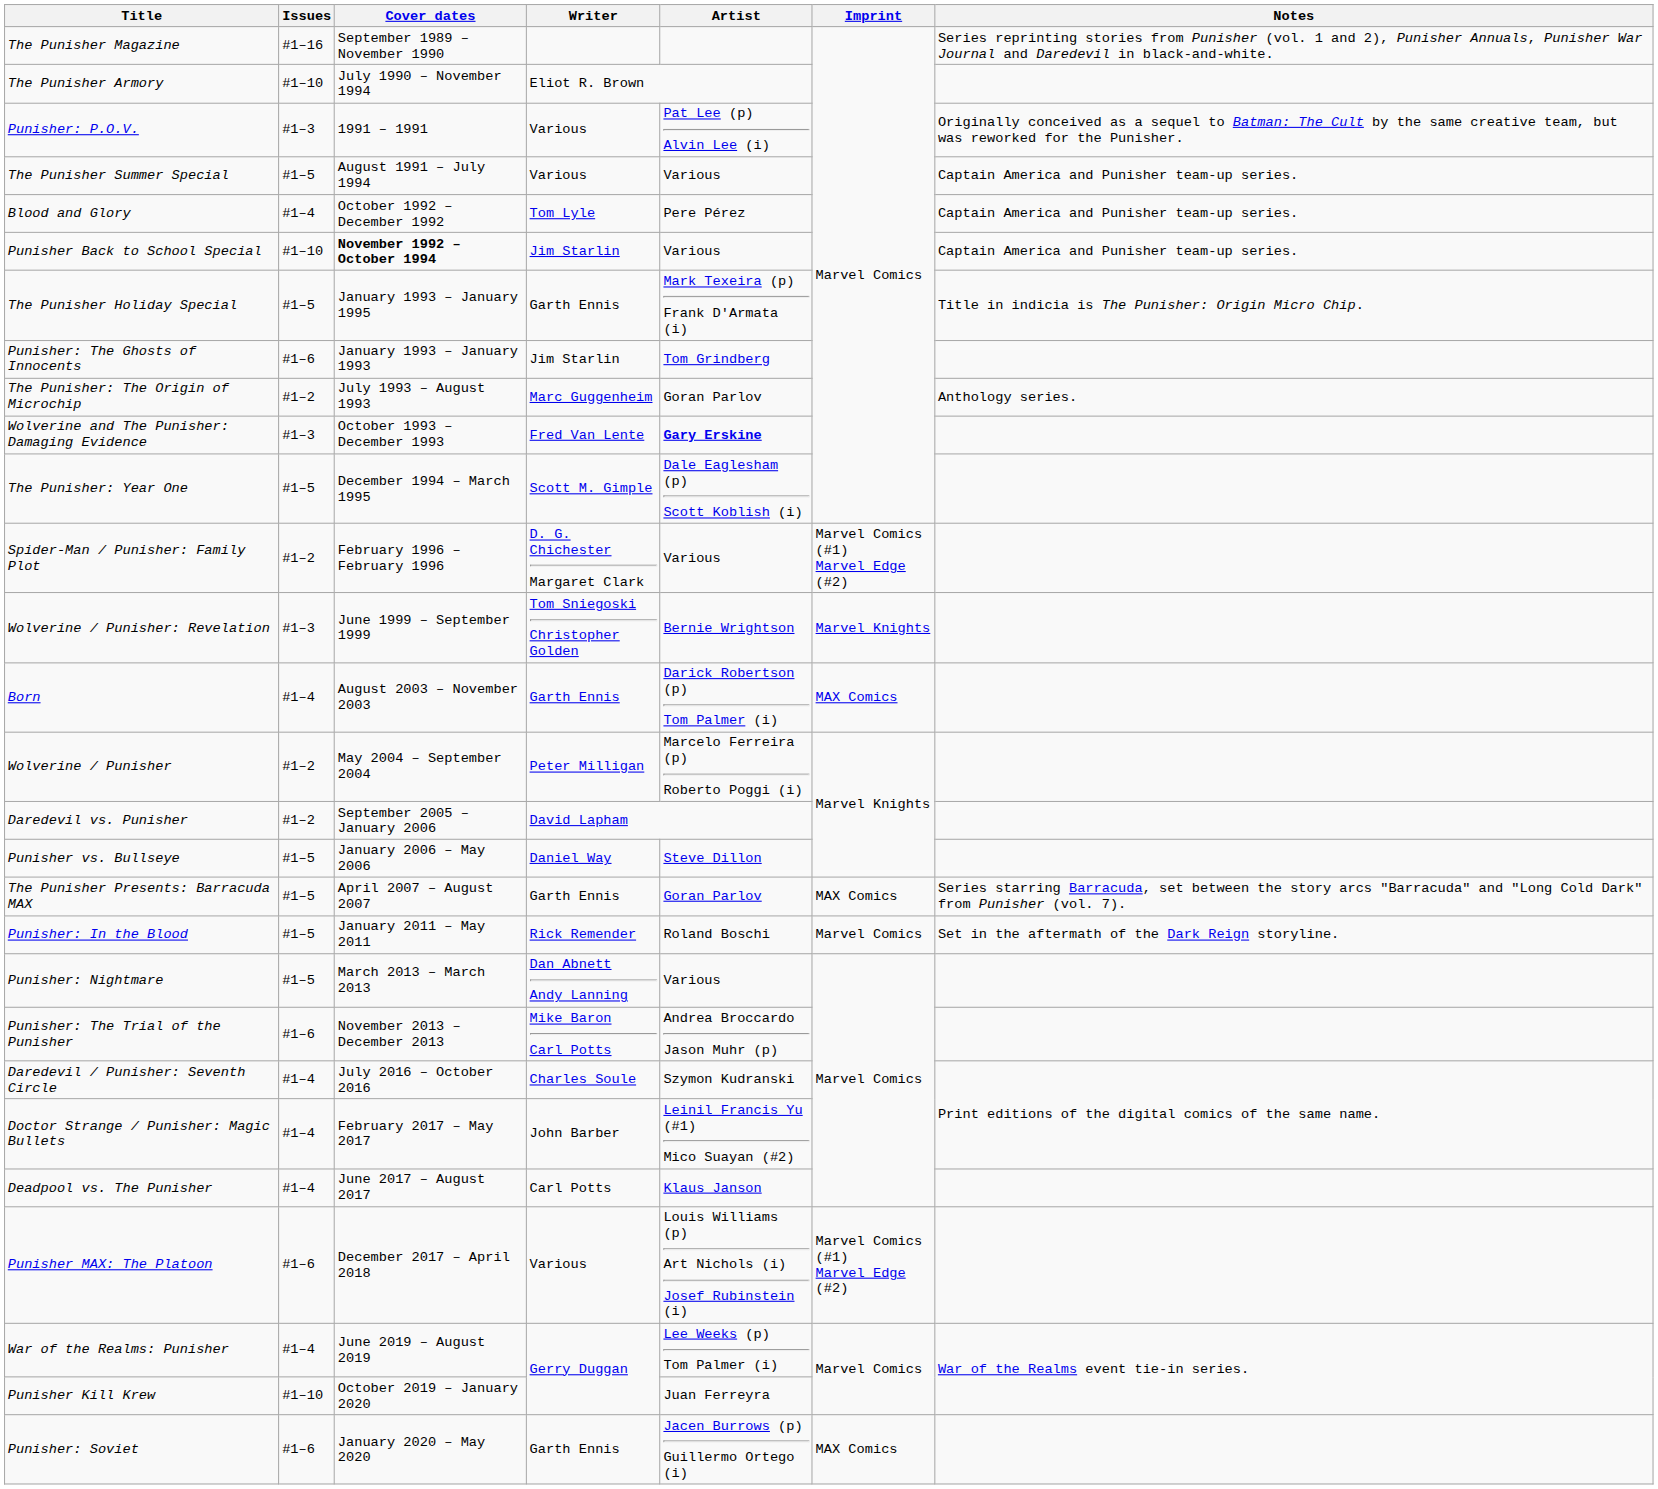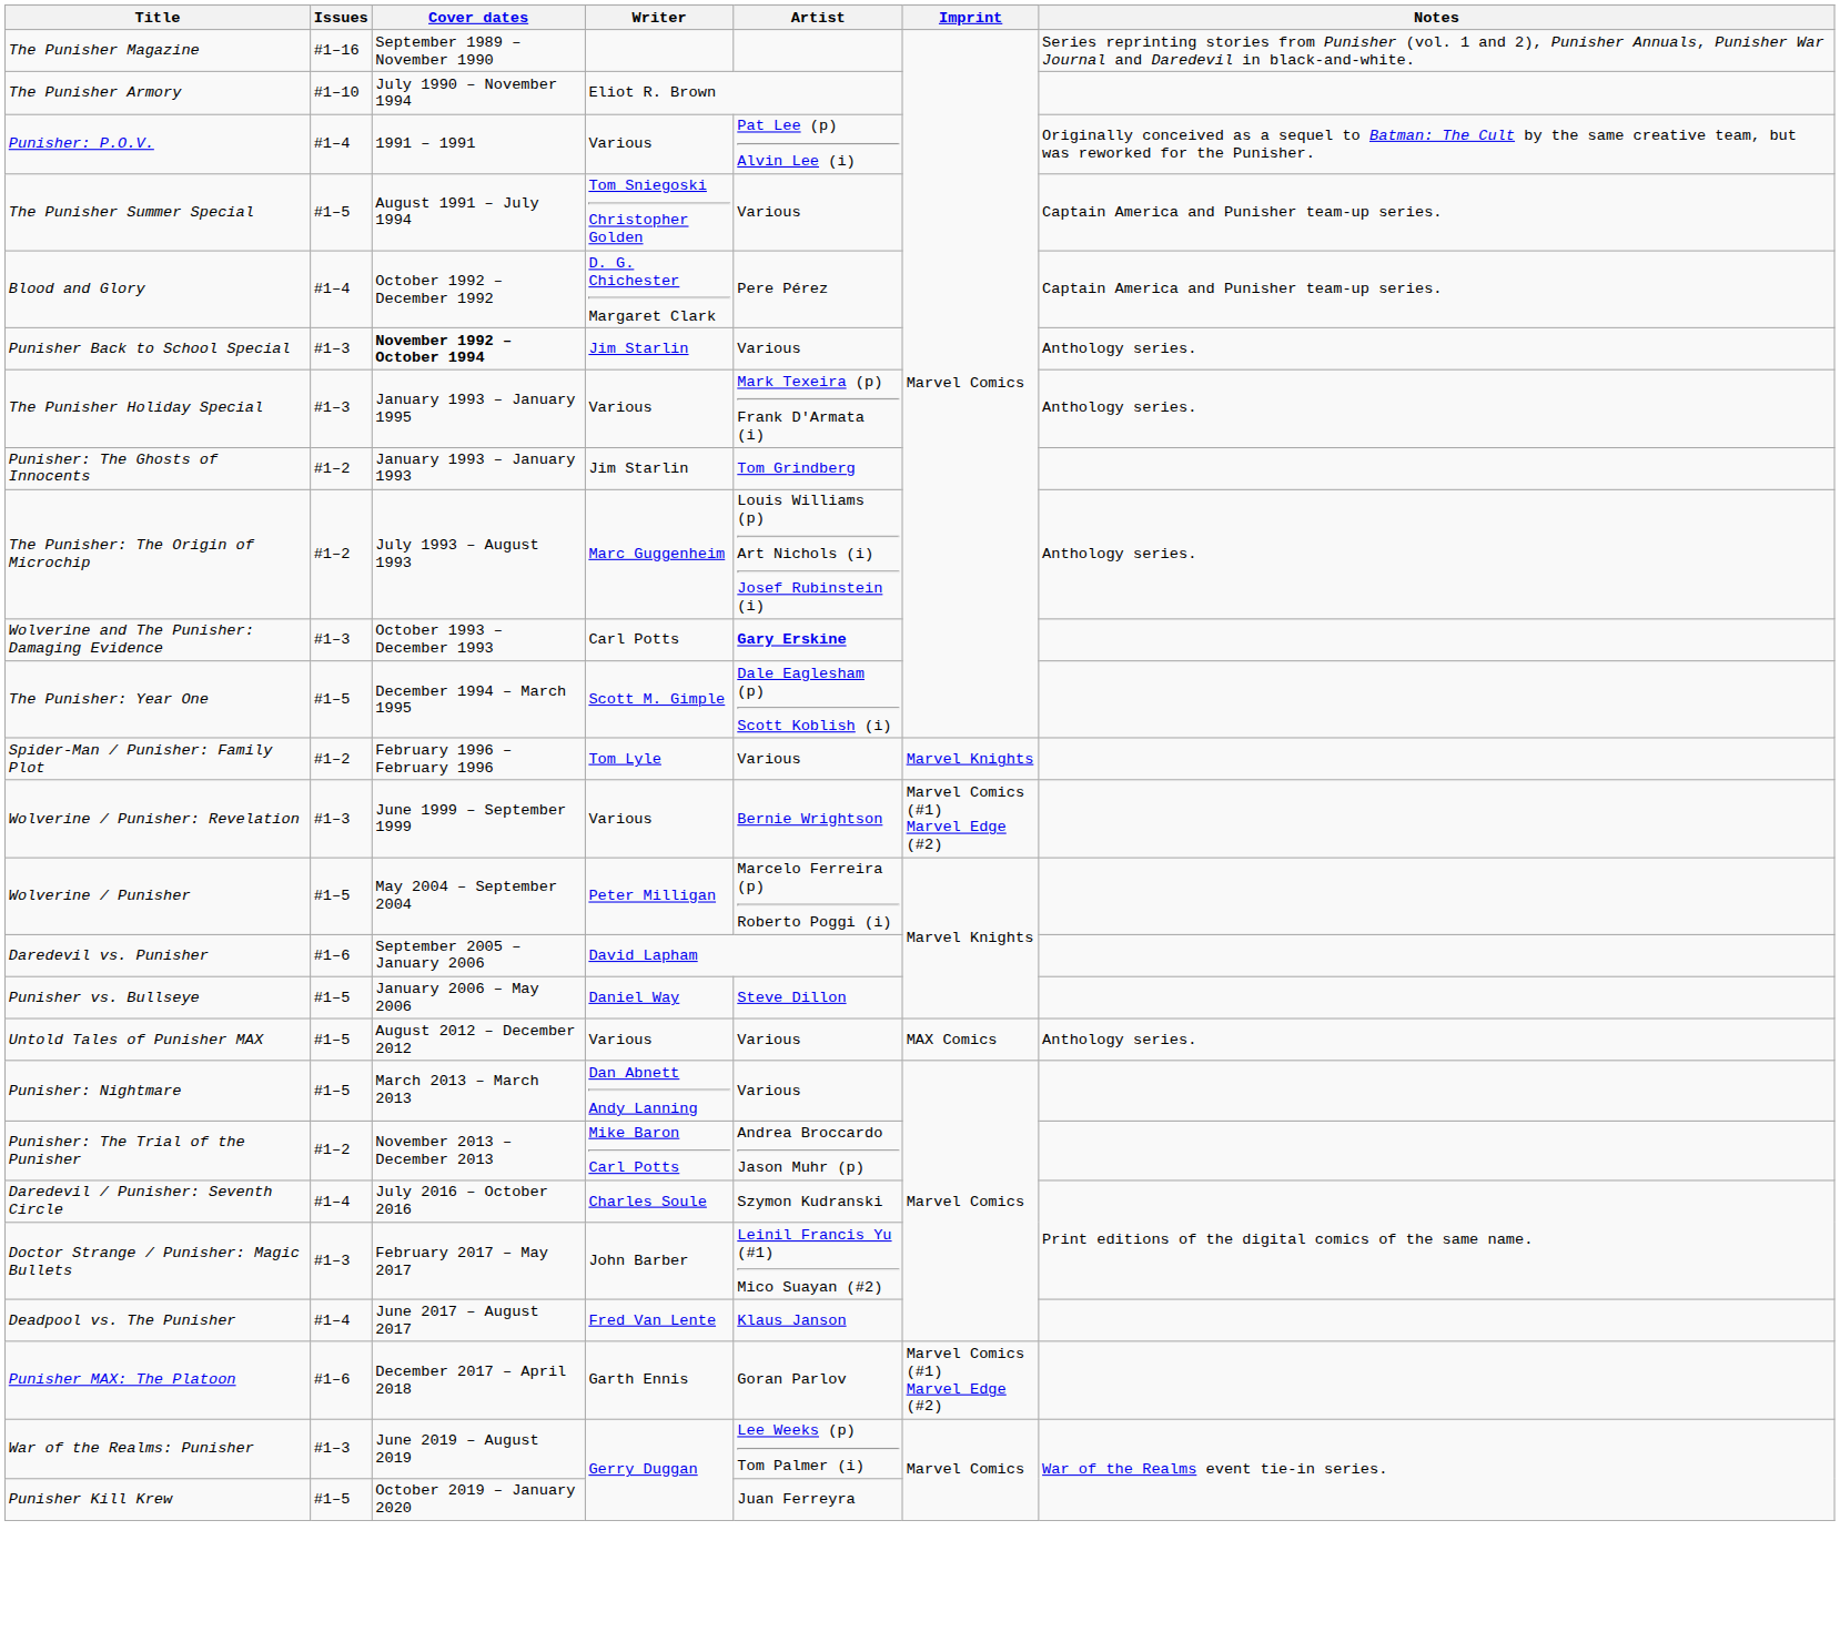 <table class="wikitable">
 <tr>
 <th>Title</th>
 <th>Issues</th>
 <th><a href='#'>Cover dates</a></th>
 <th>Writer</th>
 <th>Artist</th>
 <th><a href='#'>Imprint</a></th>
 <th>Notes</th>
 </tr>
 <tr>
 <td><em>The Punisher Magazine</em></td>
 <td>#1–16</td>
 <td>September 1989 – November 1990</td>
 <td></td>
 <td></td>
 <td rowspan="11">Marvel Comics</td>
 <td>Series reprinting stories from <em>Punisher</em> (vol. 1 and 2), <em>Punisher Annuals</em>, <em>Punisher War Journal</em> and <em>Daredevil</em> in black-and-white.</td>
 </tr>
 <tr>
 <td><em>The Punisher Armory</em></td>
 <td>#1–10</td>
 <td>July 1990 – November 1994</td>
 <td colspan="2">Eliot R. Brown</td>
 <td></td>
 </tr>
 <tr>
 <td><em><a href='#'>Punisher: P.O.V.</a></em></td>
-<td>#1–3</td>
+<td>#1–4</td>
 <td>1991 – 1991</td>
 <td>Various</td>
 <td><a href='#'>Pat Lee</a> (p)<hr><a href='#'>Alvin Lee</a> (i)</td>
 <td>Originally conceived as a sequel to <em><a href='#'>Batman: The Cult</a></em> by the same creative team, but was reworked for the Punisher.</td>
 </tr>
 <tr>
 <td><em>The Punisher Summer Special</em></td>
 <td>#1–5</td>
 <td>August 1991 – July 1994</td>
-<td>Various</td>
+<td><a href='#'>Tom Sniegoski</a><hr><a href='#'>Christopher Golden</a></td>
 <td>Various</td>
 <td>Captain America and Punisher team-up series.</td>
 </tr>
 <tr>
 <td><em>Blood and Glory</em></td>
 <td>#1–4</td>
 <td>October 1992 – December 1992</td>
-<td><a href='#'>Tom Lyle</a></td>
+<td><a href='#'>D. G. Chichester</a><hr>Margaret Clark</td>
 <td>Pere Pérez</td>
 <td>Captain America and Punisher team-up series.</td>
 </tr>
 <tr>
 <td><em>Punisher Back to School Special</em></td>
-<td>#1–10</td>
+<td>#1–3</td>
 <td><strong>November 1992 – October 1994</strong></td>
 <td><a href='#'>Jim Starlin</a></td>
 <td>Various</td>
-<td>Captain America and Punisher team-up series.</td>
+<td>Anthology series.</td>
 </tr>
 <tr>
 <td><em>The Punisher Holiday Special</em></td>
-<td>#1–5</td>
+<td>#1–3</td>
 <td>January 1993 – January 1995</td>
-<td>Garth Ennis</td>
+<td>Various</td>
 <td><a href='#'>Mark Texeira</a> (p)<hr>Frank D'Armata (i)</td>
-<td>Title in indicia is <em>The Punisher: Origin Micro Chip</em>.</td>
+<td>Anthology series.</td>
 </tr>
 <tr>
 <td><em>Punisher: The Ghosts of Innocents</em></td>
-<td>#1–6</td>
+<td>#1–2</td>
 <td>January 1993 – January 1993</td>
 <td>Jim Starlin</td>
 <td><a href='#'>Tom Grindberg</a></td>
 <td></td>
 </tr>
 <tr>
 <td><em>The Punisher: The Origin of Microchip</em></td>
 <td>#1–2</td>
 <td>July 1993 – August 1993</td>
 <td><a href='#'>Marc Guggenheim</a></td>
-<td>Goran Parlov</td>
+<td>Louis Williams (p)<hr>Art Nichols (i)<hr><a href='#'>Josef Rubinstein</a> (i)</td>
 <td>Anthology series.</td>
 </tr>
 <tr>
 <td><em>Wolverine and The Punisher: Damaging Evidence</em></td>
 <td>#1–3</td>
 <td>October 1993 – December 1993</td>
-<td><a href='#'>Fred Van Lente</a></td>
+<td>Carl Potts</td>
 <td><strong><a href='#'>Gary Erskine</a></strong></td>
 <td></td>
 </tr>
 <tr>
 <td><em>The Punisher: Year One</em></td>
 <td>#1–5</td>
 <td>December 1994 – March 1995</td>
 <td><a href='#'>Scott M. Gimple</a></td>
 <td><a href='#'>Dale Eaglesham</a> (p)<hr><a href='#'>Scott Koblish</a> (i)</td>
 <td></td>
 </tr>
 <tr>
 <td><em>Spider-Man / Punisher: Family Plot</em></td>
 <td>#1–2</td>
 <td>February 1996 – February 1996</td>
-<td><a href='#'>D. G. Chichester</a><hr>Margaret Clark</td>
+<td><a href='#'>Tom Lyle</a></td>
 <td>Various</td>
-<td>Marvel Comics (#1)<br><a href='#'>Marvel Edge</a> (#2)</td>
+<td><a href='#'>Marvel Knights</a></td>
 <td></td>
 </tr>
 <tr>
 <td><em>Wolverine / Punisher: Revelation</em></td>
 <td>#1–3</td>
 <td>June 1999 – September 1999</td>
-<td><a href='#'>Tom Sniegoski</a><hr><a href='#'>Christopher Golden</a></td>
+<td>Various</td>
 <td><a href='#'>Bernie Wrightson</a></td>
-<td><a href='#'>Marvel Knights</a></td>
-<td></td>
-</tr>
-<tr>
-<td><em><a href='#'>Born</a></em></td>
-<td>#1–4</td>
-<td>August 2003 – November 2003</td>
-<td><a href='#'>Garth Ennis</a></td>
-<td><a href='#'>Darick Robertson</a> (p)<hr><a href='#'>Tom Palmer</a> (i)</td>
-<td><a href='#'>MAX Comics</a></td>
+<td>Marvel Comics (#1)<br><a href='#'>Marvel Edge</a> (#2)</td>
 <td></td>
 </tr>
 <tr>
 <td><em>Wolverine / Punisher</em></td>
-<td>#1–2</td>
+<td>#1–5</td>
 <td>May 2004 – September 2004</td>
 <td><a href='#'>Peter Milligan</a></td>
 <td>Marcelo Ferreira (p)<hr>Roberto Poggi (i)</td>
 <td rowspan="3">Marvel Knights</td>
 <td></td>
 </tr>
 <tr>
 <td><em>Daredevil vs. Punisher</em></td>
-<td>#1–2</td>
+<td>#1–6</td>
 <td>September 2005 – January 2006</td>
 <td colspan="2"><a href='#'>David Lapham</a></td>
 <td></td>
 </tr>
 <tr>
 <td><em>Punisher vs. Bullseye</em></td>
 <td>#1–5</td>
 <td>January 2006 – May 2006</td>
 <td><a href='#'>Daniel Way</a></td>
 <td><a href='#'>Steve Dillon</a></td>
 <td></td>
 </tr>
 <tr>
-<td><em>The Punisher Presents: Barracuda MAX</em></td>
+<td><em>Untold Tales of Punisher MAX</em></td>
 <td>#1–5</td>
-<td>April 2007 – August 2007</td>
-<td>Garth Ennis</td>
-<td><a href='#'>Goran Parlov</a></td>
+<td>August 2012 – December 2012</td>
+<td>Various</td>
+<td>Various</td>
 <td>MAX Comics</td>
-<td>Series starring <a href='#'>Barracuda</a>, set between the story arcs "Barracuda" and "Long Cold Dark" from <em>Punisher</em> (vol. 7).</td>
-</tr>
-<tr>
-<td><em><a href='#'>Punisher: In the Blood</a></em></td>
-<td>#1–5</td>
-<td>January 2011 – May 2011</td>
-<td><a href='#'>Rick Remender</a></td>
-<td>Roland Boschi</td>
-<td>Marvel Comics</td>
-<td>Set in the aftermath of the <a href='#'>Dark Reign</a> storyline.</td>
+<td>Anthology series.</td>
 </tr>
 <tr>
 <td><em>Punisher: Nightmare</em></td>
 <td>#1–5</td>
 <td>March 2013 – March 2013</td>
 <td><a href='#'>Dan Abnett</a><hr><a href='#'>Andy Lanning</a></td>
 <td>Various</td>
 <td rowspan="5">Marvel Comics</td>
 <td></td>
 </tr>
 <tr>
 <td><em>Punisher: The Trial of the Punisher</em></td>
-<td>#1–6</td>
+<td>#1–2</td>
 <td>November 2013 – December 2013</td>
 <td><a href='#'>Mike Baron</a><hr><a href='#'>Carl Potts</a></td>
 <td>Andrea Broccardo<hr>Jason Muhr (p)</td>
 <td></td>
 </tr>
 <tr>
 <td><em>Daredevil / Punisher: Seventh Circle</em></td>
 <td>#1–4</td>
 <td>July 2016 – October 2016</td>
 <td><a href='#'>Charles Soule</a></td>
 <td>Szymon Kudranski</td>
 <td rowspan="2">Print editions of the digital comics of the same name.</td>
 </tr>
 <tr>
 <td><em>Doctor Strange / Punisher: Magic Bullets</em></td>
-<td>#1–4</td>
+<td>#1–3</td>
 <td>February 2017 – May 2017</td>
 <td>John Barber</td>
 <td><a href='#'>Leinil Francis Yu</a> (#1)<hr>Mico Suayan (#2)</td>
 </tr>
 <tr>
 <td><em>Deadpool vs. The Punisher</em></td>
 <td>#1–4</td>
 <td>June 2017 – August 2017</td>
-<td>Carl Potts</td>
+<td><a href='#'>Fred Van Lente</a></td>
 <td><a href='#'>Klaus Janson</a></td>
 <td></td>
 </tr>
 <tr>
 <td><em><a href='#'>Punisher MAX: The Platoon</a></em></td>
 <td>#1–6</td>
 <td>December 2017 – April 2018</td>
-<td>Various</td>
-<td>Louis Williams (p)<hr>Art Nichols (i)<hr><a href='#'>Josef Rubinstein</a> (i)</td>
+<td>Garth Ennis</td>
+<td>Goran Parlov</td>
 <td>Marvel Comics (#1)<br><a href='#'>Marvel Edge</a> (#2)</td>
 <td></td>
 </tr>
 <tr>
 <td><em>War of the Realms: Punisher</em></td>
-<td>#1–4</td>
+<td>#1–3</td>
 <td>June 2019 – August 2019</td>
 <td rowspan="2"><a href='#'>Gerry Duggan</a></td>
 <td><a href='#'>Lee Weeks</a> (p)<hr>Tom Palmer (i)</td>
 <td rowspan="2">Marvel Comics</td>
 <td rowspan="2"><a href='#'>War of the Realms</a> event tie-in series.</td>
 </tr>
 <tr>
 <td><em>Punisher Kill Krew</em></td>
-<td>#1–10</td>
+<td>#1–5</td>
 <td>October 2019 – January 2020</td>
 <td>Juan Ferreyra</td>
 </tr>
-<tr>
-<td><em>Punisher: Soviet</em></td>
-<td>#1–6</td>
-<td>January 2020 – May 2020</td>
-<td>Garth Ennis</td>
-<td><a href='#'>Jacen Burrows</a> (p)<hr>Guillermo Ortego (i)</td>
-<td>MAX Comics</td>
-<td></td>
-</tr>
 </table>
